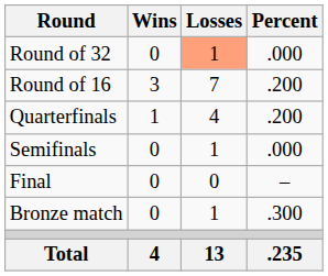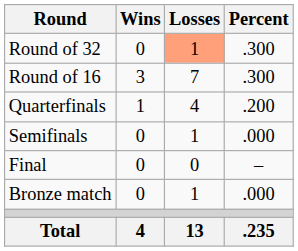 <table class=wikitable>
 <tr>
 <th>Round</th>
 <th>Wins</th>
 <th>Losses</th>
 <th>Percent</th>
 </tr>
 <tr align=center>
 <td align=left>Round of 32</td>
 <td>0</td>
 <td style="background: lightsalmon;">1</td>
-<td>.000</td>
+<td>.300</td>
 </tr>
 <tr align=center>
 <td align=left>Round of 16</td>
 <td>3</td>
 <td>7</td>
-<td>.200</td>
+<td>.300</td>
 </tr>
 <tr align=center>
 <td align=left>Quarterfinals</td>
 <td>1</td>
 <td>4</td>
 <td>.200</td>
 </tr>
 <tr align=center>
 <td align=left>Semifinals</td>
 <td>0</td>
 <td>1</td>
 <td>.000</td>
 </tr>
 <tr align=center>
 <td align=left>Final</td>
 <td>0</td>
 <td>0</td>
 <td>–</td>
 </tr>
 <tr align=center>
 <td align=left>Bronze match</td>
 <td>0</td>
 <td>1</td>
-<td>.300</td>
+<td>.000</td>
 </tr>
 <tr>
 <td colspan=4 bgcolor=lightgray></td>
 </tr>
 <tr>
 <th>Total</th>
 <th>4</th>
 <th>13</th>
 <th>.235</th>
 </tr>
 </table>
